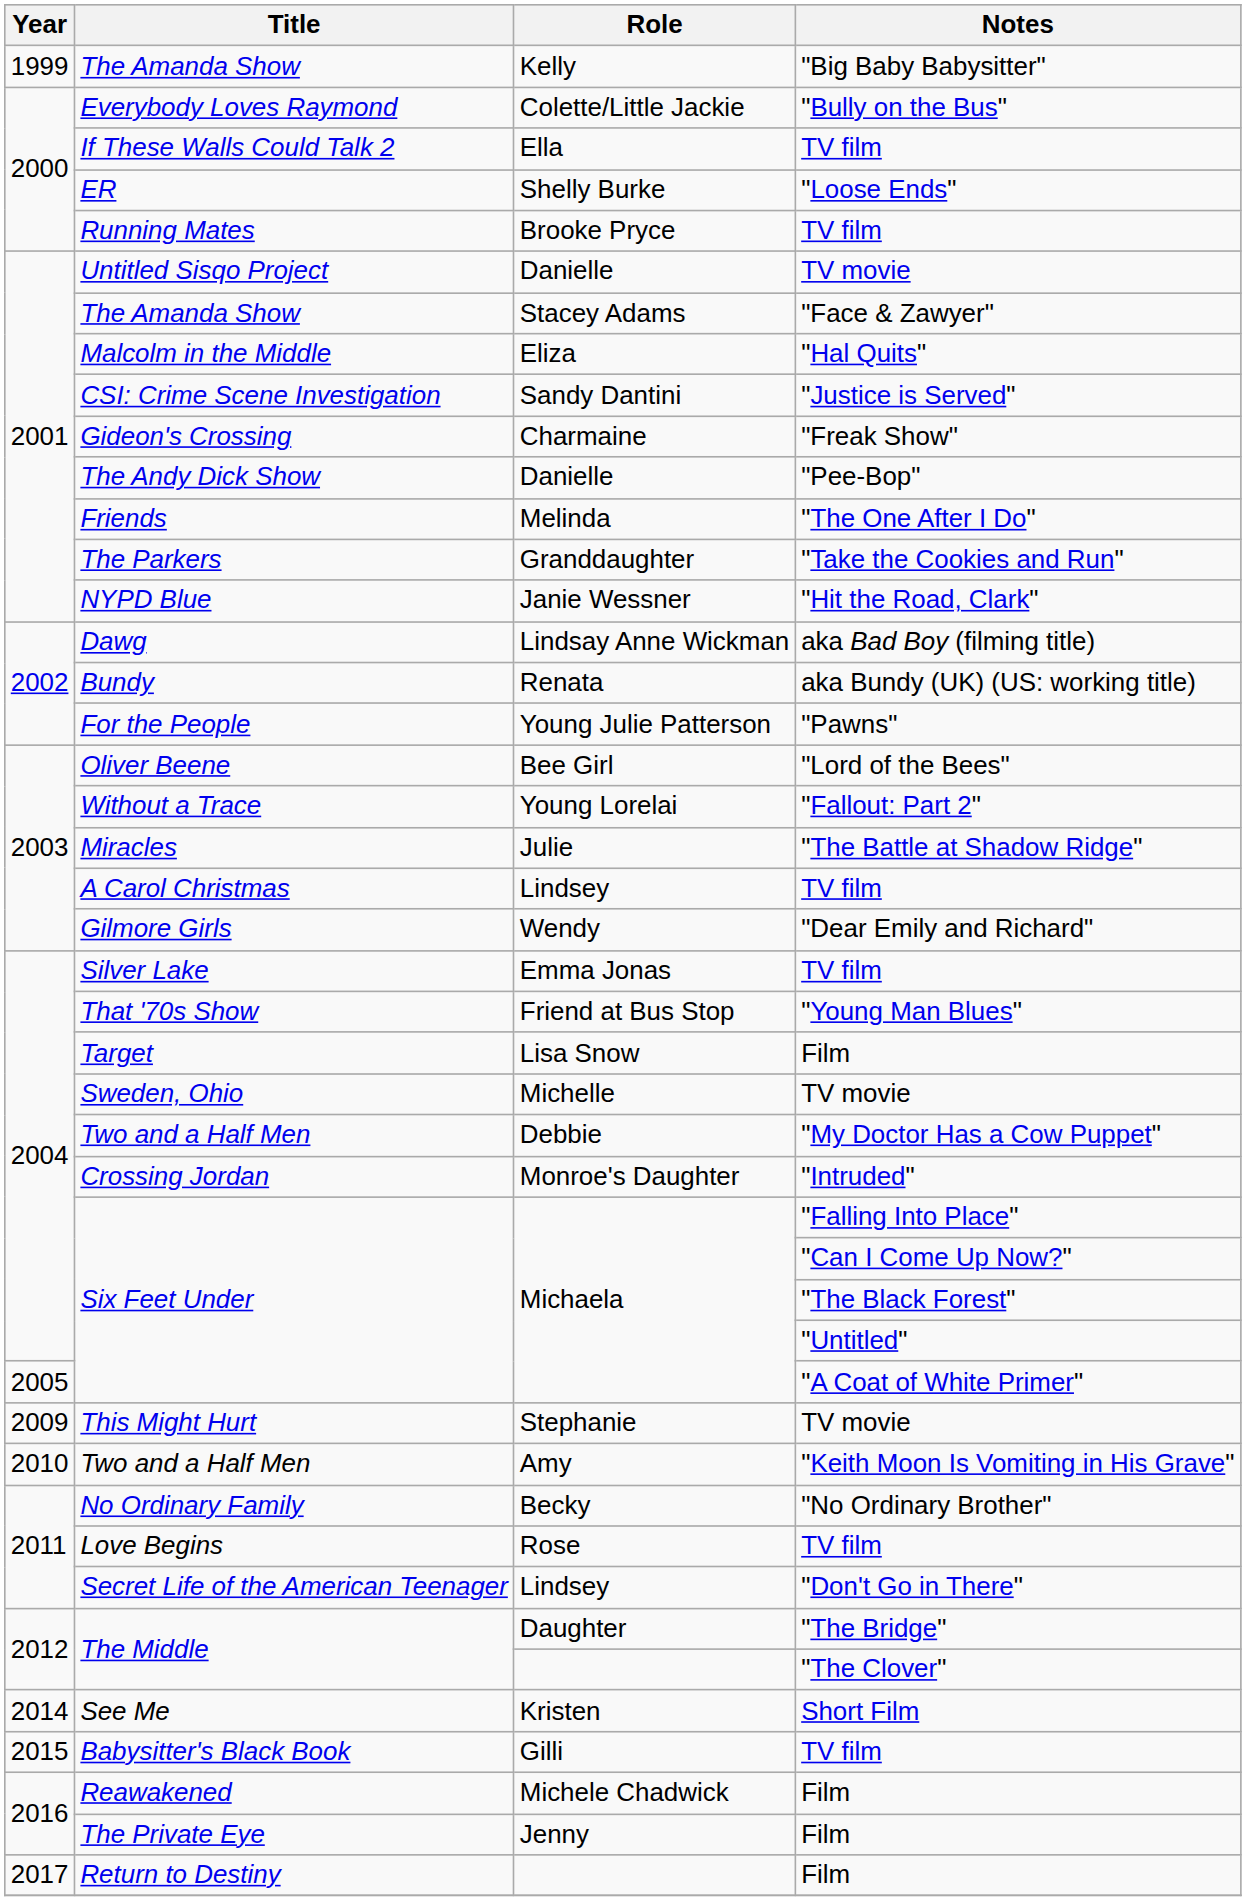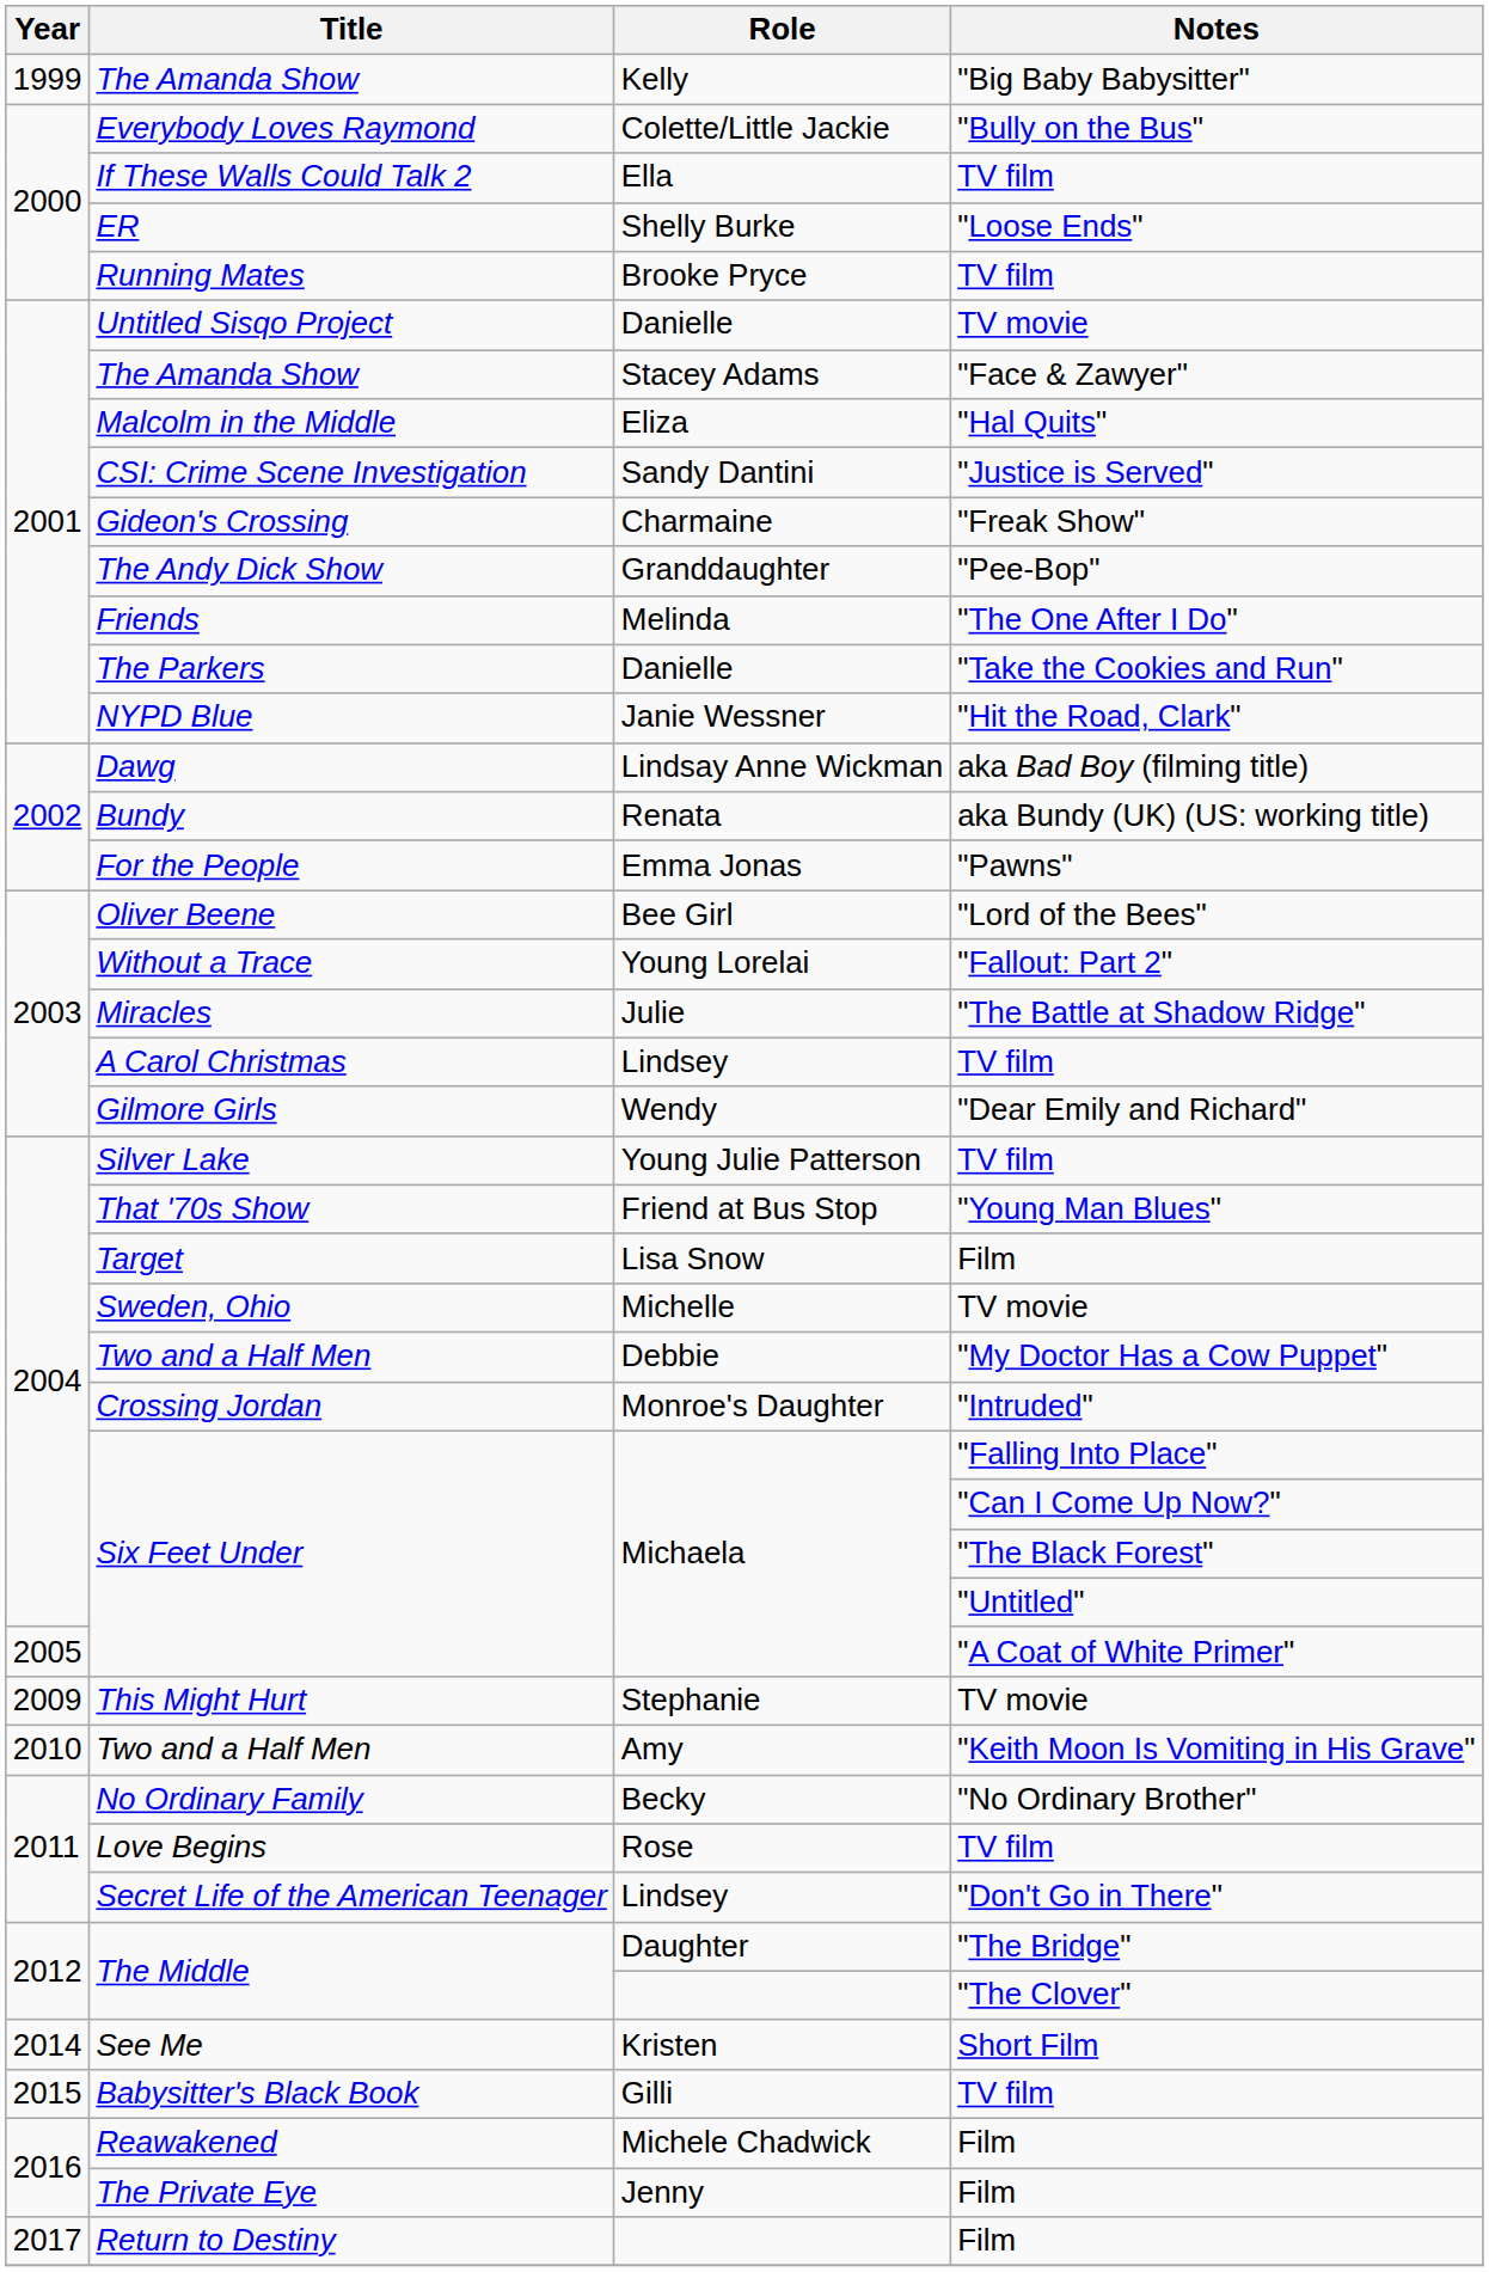 <table class=wikitable>
 <tr>
 <th>Year</th>
 <th>Title</th>
 <th>Role</th>
 <th>Notes</th>
 </tr>
 <tr>
 <td>1999</td>
 <td><em><a href='#'>The Amanda Show</a></em></td>
 <td>Kelly</td>
 <td>"Big Baby Babysitter"</td>
 </tr>
 <tr>
 <td rowspan=4>2000</td>
 <td><em><a href='#'>Everybody Loves Raymond</a></em></td>
 <td>Colette/Little Jackie</td>
 <td>"<a href='#'>Bully on the Bus</a>"</td>
 </tr>
 <tr>
 <td><em><a href='#'>If These Walls Could Talk 2</a></em></td>
 <td>Ella</td>
 <td><a href='#'>TV film</a></td>
 </tr>
 <tr>
 <td><em><a href='#'>ER</a></em></td>
 <td>Shelly Burke</td>
 <td>"<a href='#'>Loose Ends</a>"</td>
 </tr>
 <tr>
 <td><em><a href='#'>Running Mates</a></em></td>
 <td>Brooke Pryce</td>
 <td><a href='#'>TV film</a></td>
 </tr>
 <tr>
 <td rowspan=9>2001</td>
 <td><em><a href='#'>Untitled Sisqo Project</a></em></td>
 <td>Danielle</td>
 <td><a href='#'>TV movie</a></td>
 </tr>
 <tr>
 <td><em><a href='#'>The Amanda Show</a></em></td>
 <td>Stacey Adams</td>
 <td>"Face & Zawyer"</td>
 </tr>
 <tr>
 <td><em><a href='#'>Malcolm in the Middle</a></em></td>
 <td>Eliza</td>
 <td>"<a href='#'>Hal Quits</a>"</td>
 </tr>
 <tr>
 <td><em><a href='#'>CSI: Crime Scene Investigation</a></em></td>
 <td>Sandy Dantini</td>
 <td>"<a href='#'>Justice is Served</a>"</td>
 </tr>
 <tr>
 <td><em><a href='#'>Gideon's Crossing</a></em></td>
 <td>Charmaine</td>
 <td>"Freak Show"</td>
 </tr>
 <tr>
 <td><em><a href='#'>The Andy Dick Show</a></em></td>
-<td>Danielle</td>
+<td>Granddaughter</td>
 <td>"Pee-Bop"</td>
 </tr>
 <tr>
 <td><em><a href='#'>Friends</a></em></td>
 <td>Melinda</td>
 <td>"<a href='#'>The One After I Do</a>"</td>
 </tr>
 <tr>
 <td><em><a href='#'>The Parkers</a></em></td>
-<td>Granddaughter</td>
+<td>Danielle</td>
 <td>"<a href='#'>Take the Cookies and Run</a>"</td>
 </tr>
 <tr>
 <td><em><a href='#'>NYPD Blue</a></em></td>
 <td>Janie Wessner</td>
 <td>"<a href='#'>Hit the Road, Clark</a>"</td>
 </tr>
 <tr>
 <td rowspan=3><a href='#'>2002</a></td>
 <td><em><a href='#'>Dawg</a></em></td>
 <td>Lindsay Anne Wickman</td>
 <td>aka <em>Bad Boy</em> (filming title)</td>
 </tr>
 <tr>
 <td><em><a href='#'>Bundy</a></em></td>
 <td>Renata</td>
 <td>aka Bundy (UK) (US: working title)</td>
 </tr>
 <tr>
 <td><em><a href='#'>For the People</a></em></td>
-<td>Young Julie Patterson</td>
+<td>Emma Jonas</td>
 <td>"Pawns"</td>
 </tr>
 <tr>
 <td rowspan=5>2003</td>
 <td><em><a href='#'>Oliver Beene</a></em></td>
 <td>Bee Girl</td>
 <td>"Lord of the Bees"</td>
 </tr>
 <tr>
 <td><em><a href='#'>Without a Trace</a></em></td>
 <td>Young Lorelai</td>
 <td>"<a href='#'>Fallout: Part 2</a>"</td>
 </tr>
 <tr>
 <td><em><a href='#'>Miracles</a></em></td>
 <td>Julie</td>
 <td>"<a href='#'>The Battle at Shadow Ridge</a>"</td>
 </tr>
 <tr>
 <td><em><a href='#'>A Carol Christmas</a></em></td>
 <td>Lindsey</td>
 <td><a href='#'>TV film</a></td>
 </tr>
 <tr>
 <td><em><a href='#'>Gilmore Girls</a></em></td>
 <td>Wendy</td>
 <td>"Dear Emily and Richard"</td>
 </tr>
 <tr>
 <td rowspan=10>2004</td>
 <td><em><a href='#'>Silver Lake</a></em></td>
-<td>Emma Jonas</td>
+<td>Young Julie Patterson</td>
 <td><a href='#'>TV film</a></td>
 </tr>
 <tr>
 <td><em><a href='#'>That '70s Show</a></em></td>
 <td>Friend at Bus Stop</td>
 <td>"<a href='#'>Young Man Blues</a>"</td>
 </tr>
 <tr>
 <td><em><a href='#'>Target</a></em></td>
 <td>Lisa Snow</td>
 <td>Film</td>
 </tr>
 <tr>
 <td><em><a href='#'>Sweden, Ohio</a></em></td>
 <td>Michelle</td>
 <td>TV movie</td>
 </tr>
 <tr>
 <td><em><a href='#'>Two and a Half Men</a></em></td>
 <td>Debbie</td>
 <td>"<a href='#'>My Doctor Has a Cow Puppet</a>"</td>
 </tr>
 <tr>
 <td><em><a href='#'>Crossing Jordan</a></em></td>
 <td>Monroe's Daughter</td>
 <td>"<a href='#'>Intruded</a>"</td>
 </tr>
 <tr>
 <td rowspan=5><em><a href='#'>Six Feet Under</a></em></td>
 <td rowspan=5>Michaela</td>
 <td>"<a href='#'>Falling Into Place</a>"</td>
 </tr>
 <tr>
 <td>"<a href='#'>Can I Come Up Now?</a>"</td>
 </tr>
 <tr>
 <td>"<a href='#'>The Black Forest</a>"</td>
 </tr>
 <tr>
 <td>"<a href='#'>Untitled</a>"</td>
 </tr>
 <tr>
 <td rowspan=1>2005</td>
 <td>"<a href='#'>A Coat of White Primer</a>"</td>
 </tr>
 <tr>
 <td rowspan=1>2009</td>
 <td><em><a href='#'>This Might Hurt</a></em></td>
 <td>Stephanie</td>
 <td>TV movie</td>
 </tr>
 <tr>
 <td rowspan=1>2010</td>
 <td><em>Two and a Half Men</em></td>
 <td>Amy</td>
 <td>"<a href='#'>Keith Moon Is Vomiting in His Grave</a>"</td>
 </tr>
 <tr>
 <td rowspan=3>2011</td>
 <td><em><a href='#'>No Ordinary Family</a></em></td>
 <td>Becky</td>
 <td>"No Ordinary Brother"</td>
 </tr>
 <tr>
 <td><em>Love Begins</em></td>
 <td>Rose</td>
 <td><a href='#'>TV film</a></td>
 </tr>
 <tr>
 <td><em><a href='#'>Secret Life of the American Teenager</a></em></td>
 <td>Lindsey</td>
 <td>"<a href='#'>Don't Go in There</a>"</td>
 </tr>
 <tr>
 <td rowspan=2>2012</td>
 <td rowspan=2><em><a href='#'>The Middle</a></em></td>
 <td>Daughter</td>
 <td>"<a href='#'>The Bridge</a>"</td>
 </tr>
 <tr>
 <td></td>
 <td>"<a href='#'>The Clover</a>"</td>
 </tr>
 <tr>
 <td rowspan=1>2014</td>
 <td><em>See Me</em></td>
 <td>Kristen</td>
 <td><a href='#'>Short Film</a></td>
 </tr>
 <tr>
 <td rowspan=1>2015</td>
 <td><em><a href='#'>Babysitter's Black Book</a></em></td>
 <td>Gilli</td>
 <td><a href='#'>TV film</a></td>
 </tr>
 <tr>
 <td rowspan=2>2016</td>
 <td><em><a href='#'>Reawakened</a></em></td>
 <td>Michele Chadwick</td>
 <td>Film</td>
 </tr>
 <tr>
 <td><em><a href='#'>The Private Eye</a></em></td>
 <td>Jenny</td>
 <td>Film</td>
 </tr>
 <tr>
 <td rowspan=1>2017</td>
 <td><em><a href='#'>Return to Destiny</a></em></td>
 <td></td>
 <td>Film</td>
 </tr>
 <tr>
 </tr>
 </table>
